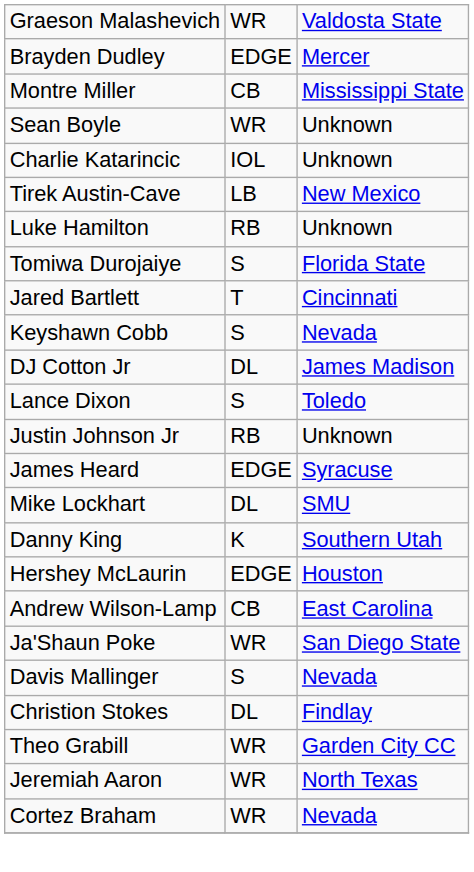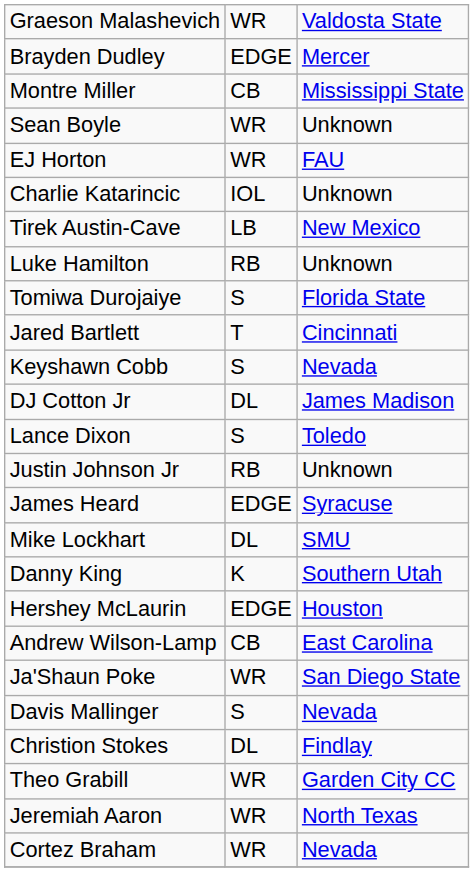 <table class="wikitable">
 <tr>
 <td>Graeson Malashevich</td>
 <td>WR</td>
 <td><a href='#'>Valdosta State</a></td>
 </tr>
 <tr>
 <td>Brayden Dudley</td>
 <td>EDGE</td>
 <td><a href='#'>Mercer</a></td>
 </tr>
 <tr>
 <td>Montre Miller</td>
 <td>CB</td>
 <td><a href='#'>Mississippi State</a></td>
 </tr>
 <tr>
 <td>Sean Boyle</td>
 <td>WR</td>
 <td>Unknown</td>
+</tr>
+<tr>
+<td>EJ Horton</td>
+<td>WR</td>
+<td><a href='#'>FAU</a></td>
 </tr>
 <tr>
 <td>Charlie Katarincic</td>
 <td>IOL</td>
 <td>Unknown</td>
 </tr>
 <tr>
 <td>Tirek Austin-Cave</td>
 <td>LB</td>
 <td><a href='#'>New Mexico</a></td>
 </tr>
 <tr>
 <td>Luke Hamilton</td>
 <td>RB</td>
 <td>Unknown</td>
 </tr>
 <tr>
 <td>Tomiwa Durojaiye</td>
 <td>S</td>
 <td><a href='#'>Florida State</a></td>
 </tr>
 <tr>
 <td>Jared Bartlett</td>
 <td>T</td>
 <td><a href='#'>Cincinnati</a></td>
 </tr>
 <tr>
 <td>Keyshawn Cobb</td>
 <td>S</td>
 <td><a href='#'>Nevada</a></td>
 </tr>
 <tr>
 <td>DJ Cotton Jr</td>
 <td>DL</td>
 <td><a href='#'>James Madison</a></td>
 </tr>
 <tr>
 <td>Lance Dixon</td>
 <td>S</td>
 <td><a href='#'>Toledo</a></td>
 </tr>
 <tr>
 <td>Justin Johnson Jr</td>
 <td>RB</td>
 <td>Unknown</td>
 </tr>
 <tr>
 <td>James Heard</td>
 <td>EDGE</td>
 <td><a href='#'>Syracuse</a></td>
 </tr>
 <tr>
 <td>Mike Lockhart</td>
 <td>DL</td>
 <td><a href='#'>SMU</a></td>
 </tr>
 <tr>
 <td>Danny King</td>
 <td>K</td>
 <td><a href='#'>Southern Utah</a></td>
 </tr>
 <tr>
 <td>Hershey McLaurin</td>
 <td>EDGE</td>
 <td><a href='#'>Houston</a></td>
 </tr>
 <tr>
 <td>Andrew Wilson-Lamp</td>
 <td>CB</td>
 <td><a href='#'>East Carolina</a></td>
 </tr>
 <tr>
 <td>Ja'Shaun Poke</td>
 <td>WR</td>
 <td><a href='#'>San Diego State</a></td>
 </tr>
 <tr>
 <td>Davis Mallinger</td>
 <td>S</td>
 <td><a href='#'>Nevada</a></td>
 </tr>
 <tr>
 <td>Christion Stokes</td>
 <td>DL</td>
 <td><a href='#'>Findlay</a></td>
 </tr>
 <tr>
 <td>Theo Grabill</td>
 <td>WR</td>
 <td><a href='#'>Garden City CC</a></td>
 </tr>
 <tr>
 <td>Jeremiah Aaron</td>
 <td>WR</td>
 <td><a href='#'>North Texas</a></td>
 </tr>
 <tr>
 <td>Cortez Braham</td>
 <td>WR</td>
 <td><a href='#'>Nevada</a></td>
 </tr>
 <tr>
 </tr>
 </table>
